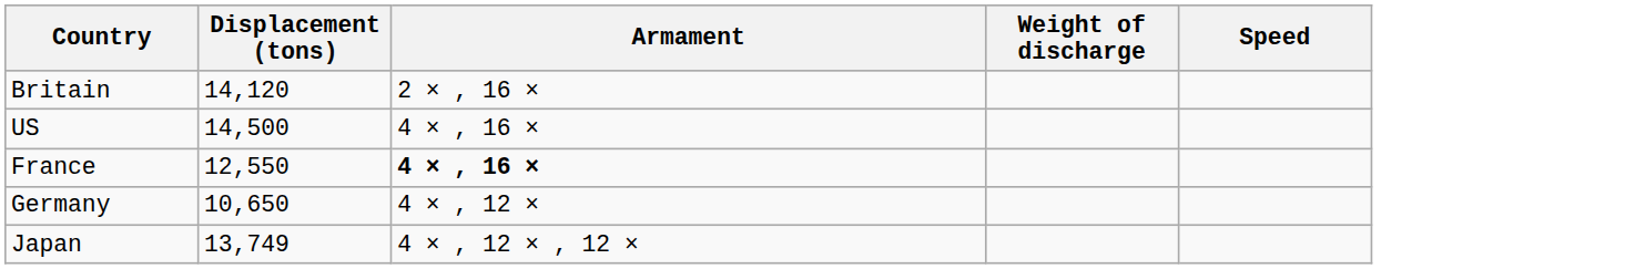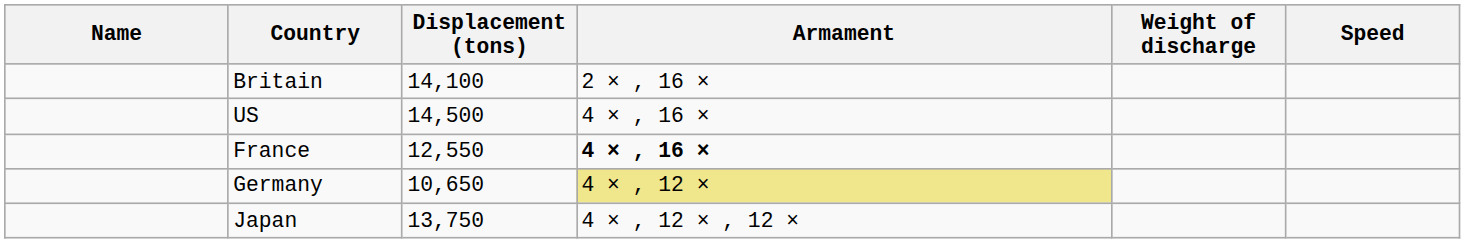 <table Class = wikitable>
 <tr>
+<th width = "130">Name</th>
 <th width = "100">Country</th>
 <th width = "100">Displacement (tons)</th>
 <th width = "320">Armament</th>
 <th width = "100">Weight of discharge</th>
 <th width = "100">Speed</th>
 </tr>
 <tr>
+<td></td>
 <td>Britain</td>
-<td>14,120</td>
+<td>14,100</td>
 <td>2 × , 16 × </td>
 <td></td>
 <td></td>
 </tr>
 <tr>
+<td></td>
 <td>US</td>
 <td>14,500</td>
 <td>4 × , 16 × </td>
 <td></td>
 <td></td>
 </tr>
 <tr>
+<td></td>
 <td>France</td>
 <td>12,550</td>
 <td><strong>4 × , 16 × </strong></td>
 <td></td>
 <td></td>
 </tr>
 <tr>
+<td></td>
 <td>Germany</td>
 <td>10,650</td>
-<td>4 × , 12 × </td>
+<td style="background: khaki;">4 × , 12 × </td>
 <td></td>
 <td></td>
 </tr>
 <tr>
+<td></td>
 <td>Japan</td>
-<td>13,749</td>
+<td>13,750</td>
 <td>4 × , 12 × , 12 × </td>
 <td></td>
 <td></td>
 </tr>
 </table>
